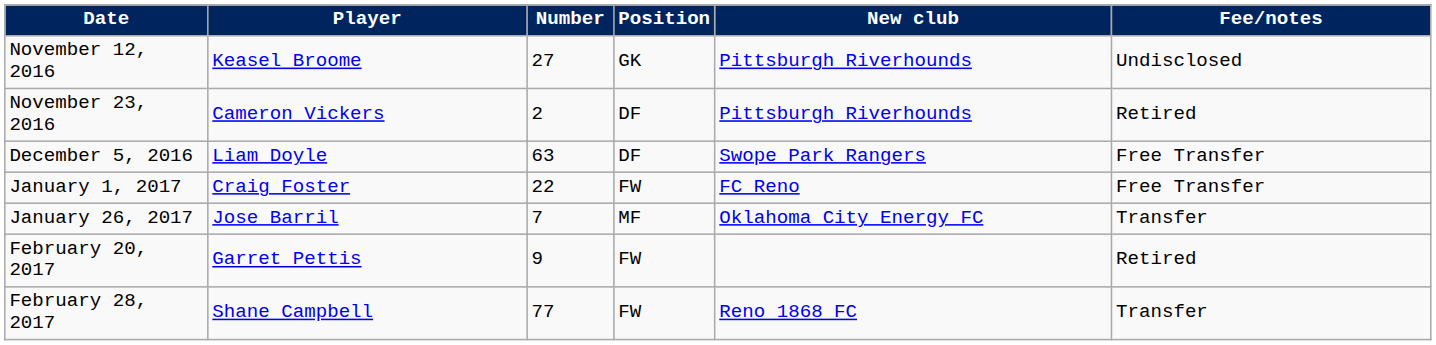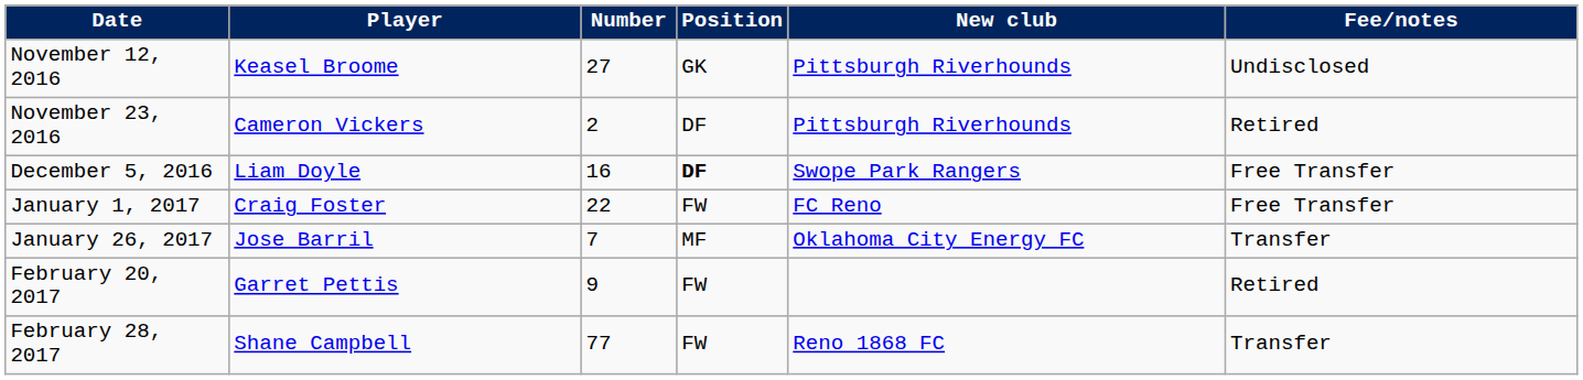 <table class="wikitable" style="text-align:left; font-size:95%;">
 <tr>
 <th style="color:white; background:#00245D; width:125px;">Date</th>
 <th style="color:white; background:#00245D; width:200px;">Player</th>
 <th style="color:white; background:#00245D; width:50px;">Number</th>
 <th style="color:white; background:#00245D; width:50px;">Position</th>
 <th style="color:white; background:#00245D; width:250px;">New club</th>
 <th style="color:white; background:#00245D; width:200px;">Fee/notes</th>
 </tr>
 <tr>
 <td>November 12, 2016</td>
 <td> <a href='#'>Keasel Broome</a></td>
 <td>27</td>
 <td>GK</td>
 <td> <a href='#'>Pittsburgh Riverhounds</a></td>
 <td>Undisclosed</td>
 </tr>
 <tr>
 <td>November 23, 2016</td>
 <td> <a href='#'>Cameron Vickers</a></td>
 <td>2</td>
 <td>DF</td>
 <td> <a href='#'>Pittsburgh Riverhounds</a></td>
 <td>Retired</td>
 </tr>
 <tr>
 <td>December 5, 2016</td>
 <td> <a href='#'>Liam Doyle</a></td>
-<td>63</td>
-<td>DF</td>
+<td>16</td>
+<td><strong>DF</strong></td>
 <td> <a href='#'>Swope Park Rangers</a></td>
 <td>Free Transfer</td>
 </tr>
 <tr>
 <td>January 1, 2017</td>
 <td> <a href='#'>Craig Foster</a></td>
 <td>22</td>
 <td>FW</td>
 <td> <a href='#'>FC Reno</a></td>
 <td>Free Transfer</td>
 </tr>
 <tr>
 <td>January 26, 2017</td>
 <td> <a href='#'>Jose Barril</a></td>
 <td>7</td>
 <td>MF</td>
 <td> <a href='#'>Oklahoma City Energy FC</a></td>
 <td>Transfer</td>
 </tr>
 <tr>
 <td>February 20, 2017</td>
 <td> <a href='#'>Garret Pettis</a></td>
 <td>9</td>
 <td>FW</td>
 <td></td>
 <td>Retired</td>
 </tr>
 <tr>
 <td>February 28, 2017</td>
 <td> <a href='#'>Shane Campbell</a></td>
 <td>77</td>
 <td>FW</td>
 <td> <a href='#'>Reno 1868 FC</a></td>
 <td>Transfer</td>
 </tr>
 </table>
